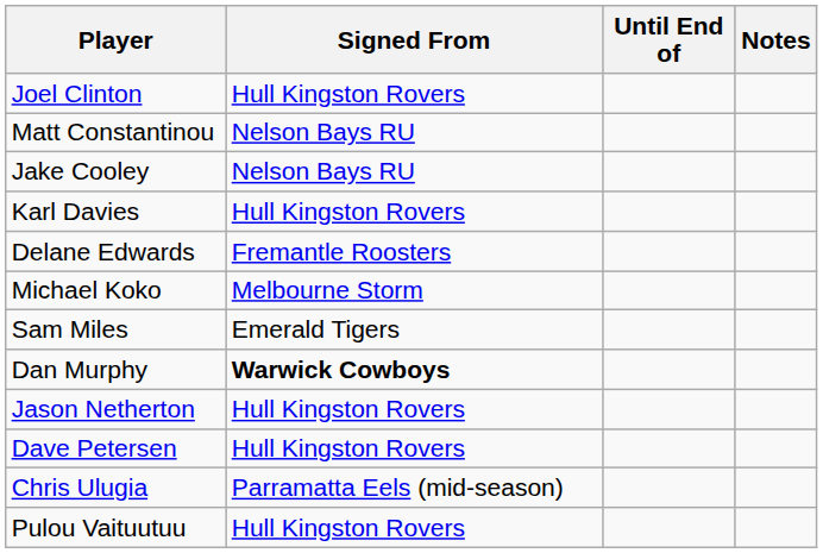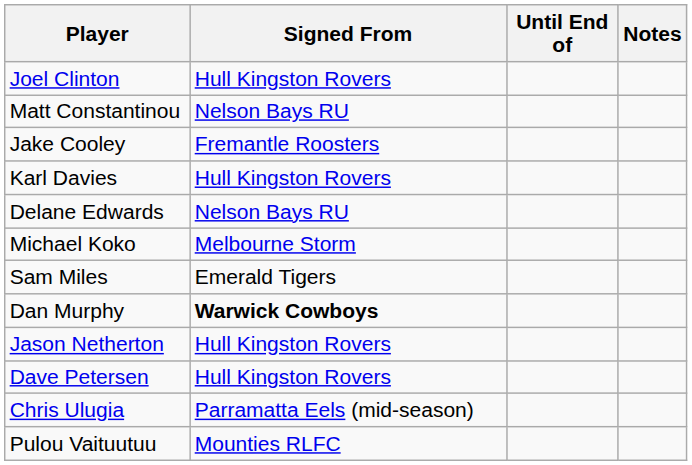 <table class="wikitable" style="font-size:90%">
 <tr style="background:#efefef;">
 <th style="width:120px;">Player</th>
 <th style="width:210px;">Signed From</th>
 <th style="width:70px;">Until End of</th>
 <th style="width:40px;">Notes</th>
 </tr>
 <tr>
 <td><a href='#'>Joel Clinton</a></td>
 <td> <a href='#'>Hull Kingston Rovers</a></td>
 <td></td>
 <td></td>
 </tr>
 <tr>
 <td>Matt Constantinou</td>
 <td> <a href='#'>Nelson Bays RU</a></td>
 <td></td>
 <td></td>
 </tr>
 <tr>
 <td>Jake Cooley</td>
-<td> <a href='#'>Nelson Bays RU</a></td>
+<td> <a href='#'>Fremantle Roosters</a></td>
 <td></td>
 <td></td>
 </tr>
 <tr>
 <td>Karl Davies</td>
 <td> <a href='#'>Hull Kingston Rovers</a></td>
 <td></td>
 <td></td>
 </tr>
 <tr>
 <td>Delane Edwards</td>
-<td> <a href='#'>Fremantle Roosters</a></td>
+<td> <a href='#'>Nelson Bays RU</a></td>
 <td></td>
 <td></td>
 </tr>
 <tr>
 <td>Michael Koko</td>
 <td> <a href='#'>Melbourne Storm</a></td>
 <td></td>
 <td></td>
 </tr>
 <tr>
 <td>Sam Miles</td>
 <td> Emerald Tigers</td>
 <td></td>
 <td></td>
 </tr>
 <tr>
 <td>Dan Murphy</td>
 <td><strong> Warwick Cowboys</strong></td>
 <td></td>
 <td></td>
 </tr>
 <tr>
 <td><a href='#'>Jason Netherton</a></td>
 <td> <a href='#'>Hull Kingston Rovers</a></td>
 <td></td>
 <td></td>
 </tr>
 <tr>
 <td><a href='#'>Dave Petersen</a></td>
 <td> <a href='#'>Hull Kingston Rovers</a></td>
 <td></td>
 <td></td>
 </tr>
 <tr>
 <td><a href='#'>Chris Ulugia</a></td>
 <td> <a href='#'>Parramatta Eels</a> (mid-season)</td>
 <td></td>
 <td></td>
 </tr>
 <tr>
 <td>Pulou Vaituutuu</td>
-<td> <a href='#'>Hull Kingston Rovers</a></td>
+<td> <a href='#'>Mounties RLFC</a></td>
 <td></td>
 <td></td>
 </tr>
 </table>
